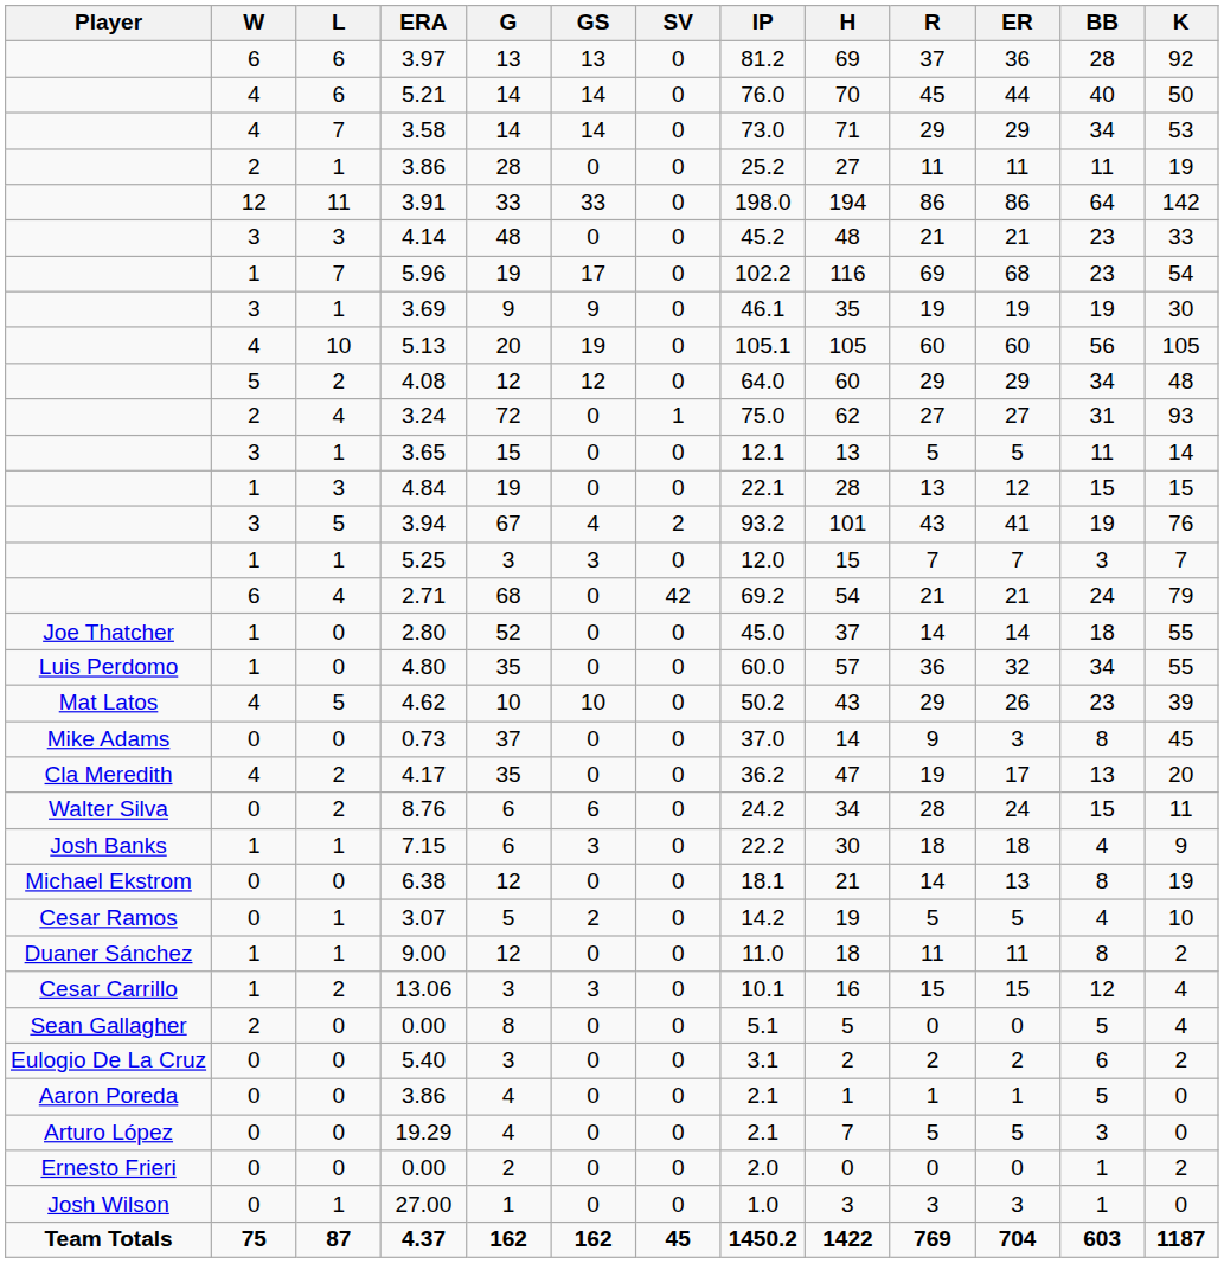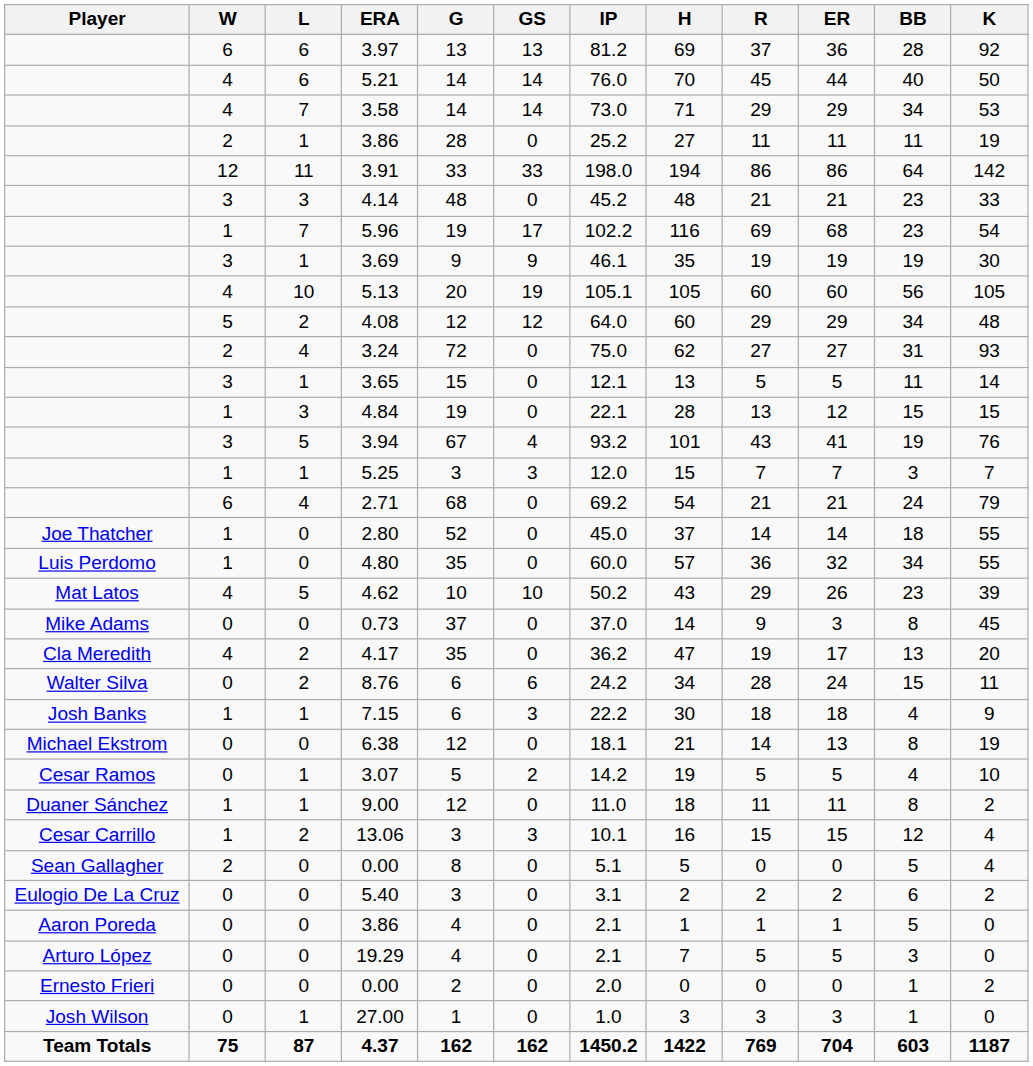 <table class="wikitable sortable">
 <tr>
 <th bgcolor="#DDDDFF" width="17%">Player</th>
 <th bgcolor="#DDDDFF" width="7%">W</th>
 <th bgcolor="#DDDDFF" width="7%">L</th>
 <th bgcolor="#DDDDFF" width="7%">ERA</th>
 <th bgcolor="#DDDDFF" width="7%">G</th>
 <th bgcolor="#DDDDFF" width="7%">GS</th>
-<th bgcolor="#DDDDFF" width="7%">SV</th>
 <th bgcolor="#DDDDFF" width="7%">IP</th>
 <th bgcolor="#DDDDFF" width="7%">H</th>
 <th bgcolor="#DDDDFF" width="7%">R</th>
 <th bgcolor="#DDDDFF" width="7%">ER</th>
 <th bgcolor="#DDDDFF" width="7%">BB</th>
 <th bgcolor="#DDDDFF" width="7%">K</th>
 </tr>
 <tr align="center">
 <td></td>
 <td>6</td>
 <td>6</td>
 <td>3.97</td>
 <td>13</td>
 <td>13</td>
-<td>0</td>
 <td>81.2</td>
 <td>69</td>
 <td>37</td>
 <td>36</td>
 <td>28</td>
 <td>92</td>
 </tr>
 <tr align="center">
 <td></td>
 <td>4</td>
 <td>6</td>
 <td>5.21</td>
 <td>14</td>
 <td>14</td>
-<td>0</td>
 <td>76.0</td>
 <td>70</td>
 <td>45</td>
 <td>44</td>
 <td>40</td>
 <td>50</td>
 </tr>
 <tr align="center">
 <td></td>
 <td>4</td>
 <td>7</td>
 <td>3.58</td>
 <td>14</td>
 <td>14</td>
-<td>0</td>
 <td>73.0</td>
 <td>71</td>
 <td>29</td>
 <td>29</td>
 <td>34</td>
 <td>53</td>
 </tr>
 <tr align="center">
 <td></td>
 <td>2</td>
 <td>1</td>
 <td>3.86</td>
 <td>28</td>
-<td>0</td>
 <td>0</td>
 <td>25.2</td>
 <td>27</td>
 <td>11</td>
 <td>11</td>
 <td>11</td>
 <td>19</td>
 </tr>
 <tr align="center">
 <td></td>
 <td>12</td>
 <td>11</td>
 <td>3.91</td>
 <td>33</td>
 <td>33</td>
-<td>0</td>
 <td>198.0</td>
 <td>194</td>
 <td>86</td>
 <td>86</td>
 <td>64</td>
 <td>142</td>
 </tr>
 <tr align="center">
 <td></td>
 <td>3</td>
 <td>3</td>
 <td>4.14</td>
 <td>48</td>
-<td>0</td>
 <td>0</td>
 <td>45.2</td>
 <td>48</td>
 <td>21</td>
 <td>21</td>
 <td>23</td>
 <td>33</td>
 </tr>
 <tr align="center">
 <td></td>
 <td>1</td>
 <td>7</td>
 <td>5.96</td>
 <td>19</td>
 <td>17</td>
-<td>0</td>
 <td>102.2</td>
 <td>116</td>
 <td>69</td>
 <td>68</td>
 <td>23</td>
 <td>54</td>
 </tr>
 <tr align="center">
 <td></td>
 <td>3</td>
 <td>1</td>
 <td>3.69</td>
 <td>9</td>
 <td>9</td>
-<td>0</td>
 <td>46.1</td>
 <td>35</td>
 <td>19</td>
 <td>19</td>
 <td>19</td>
 <td>30</td>
 </tr>
 <tr align="center">
 <td></td>
 <td>4</td>
 <td>10</td>
 <td>5.13</td>
 <td>20</td>
 <td>19</td>
-<td>0</td>
 <td>105.1</td>
 <td>105</td>
 <td>60</td>
 <td>60</td>
 <td>56</td>
 <td>105</td>
 </tr>
 <tr align="center">
 <td></td>
 <td>5</td>
 <td>2</td>
 <td>4.08</td>
 <td>12</td>
 <td>12</td>
-<td>0</td>
 <td>64.0</td>
 <td>60</td>
 <td>29</td>
 <td>29</td>
 <td>34</td>
 <td>48</td>
 </tr>
 <tr align="center">
 <td></td>
 <td>2</td>
 <td>4</td>
 <td>3.24</td>
 <td>72</td>
 <td>0</td>
-<td>1</td>
 <td>75.0</td>
 <td>62</td>
 <td>27</td>
 <td>27</td>
 <td>31</td>
 <td>93</td>
 </tr>
 <tr align="center">
 <td></td>
 <td>3</td>
 <td>1</td>
 <td>3.65</td>
 <td>15</td>
-<td>0</td>
 <td>0</td>
 <td>12.1</td>
 <td>13</td>
 <td>5</td>
 <td>5</td>
 <td>11</td>
 <td>14</td>
 </tr>
 <tr align="center">
 <td></td>
 <td>1</td>
 <td>3</td>
 <td>4.84</td>
 <td>19</td>
 <td>0</td>
-<td>0</td>
 <td>22.1</td>
 <td>28</td>
 <td>13</td>
 <td>12</td>
 <td>15</td>
 <td>15</td>
 </tr>
 <tr align="center">
 <td></td>
 <td>3</td>
 <td>5</td>
 <td>3.94</td>
 <td>67</td>
 <td>4</td>
-<td>2</td>
 <td>93.2</td>
 <td>101</td>
 <td>43</td>
 <td>41</td>
 <td>19</td>
 <td>76</td>
 </tr>
 <tr align="center">
 <td></td>
 <td>1</td>
 <td>1</td>
 <td>5.25</td>
 <td>3</td>
 <td>3</td>
-<td>0</td>
 <td>12.0</td>
 <td>15</td>
 <td>7</td>
 <td>7</td>
 <td>3</td>
 <td>7</td>
 </tr>
 <tr align="center">
 <td></td>
 <td>6</td>
 <td>4</td>
 <td>2.71</td>
 <td>68</td>
 <td>0</td>
-<td>42</td>
 <td>69.2</td>
 <td>54</td>
 <td>21</td>
 <td>21</td>
 <td>24</td>
 <td>79</td>
 </tr>
 <tr align=center>
 <td><a href='#'>Joe Thatcher</a></td>
 <td>1</td>
 <td>0</td>
 <td>2.80</td>
 <td>52</td>
-<td>0</td>
 <td>0</td>
 <td>45.0</td>
 <td>37</td>
 <td>14</td>
 <td>14</td>
 <td>18</td>
 <td>55</td>
 </tr>
 <tr align=center>
 <td><a href='#'>Luis Perdomo</a></td>
 <td>1</td>
 <td>0</td>
 <td>4.80</td>
 <td>35</td>
 <td>0</td>
-<td>0</td>
 <td>60.0</td>
 <td>57</td>
 <td>36</td>
 <td>32</td>
 <td>34</td>
 <td>55</td>
 </tr>
 <tr align=center>
 <td><a href='#'>Mat Latos</a></td>
 <td>4</td>
 <td>5</td>
 <td>4.62</td>
 <td>10</td>
 <td>10</td>
-<td>0</td>
 <td>50.2</td>
 <td>43</td>
 <td>29</td>
 <td>26</td>
 <td>23</td>
 <td>39</td>
 </tr>
 <tr align=center>
 <td><a href='#'>Mike Adams</a></td>
 <td>0</td>
 <td>0</td>
 <td>0.73</td>
 <td>37</td>
-<td>0</td>
 <td>0</td>
 <td>37.0</td>
 <td>14</td>
 <td>9</td>
 <td>3</td>
 <td>8</td>
 <td>45</td>
 </tr>
 <tr align=center>
 <td><a href='#'>Cla Meredith</a></td>
 <td>4</td>
 <td>2</td>
 <td>4.17</td>
 <td>35</td>
 <td>0</td>
-<td>0</td>
 <td>36.2</td>
 <td>47</td>
 <td>19</td>
 <td>17</td>
 <td>13</td>
 <td>20</td>
 </tr>
 <tr align=center>
 <td><a href='#'>Walter Silva</a></td>
 <td>0</td>
 <td>2</td>
 <td>8.76</td>
 <td>6</td>
 <td>6</td>
-<td>0</td>
 <td>24.2</td>
 <td>34</td>
 <td>28</td>
 <td>24</td>
 <td>15</td>
 <td>11</td>
 </tr>
 <tr align=center>
 <td><a href='#'>Josh Banks</a></td>
 <td>1</td>
 <td>1</td>
 <td>7.15</td>
 <td>6</td>
 <td>3</td>
-<td>0</td>
 <td>22.2</td>
 <td>30</td>
 <td>18</td>
 <td>18</td>
 <td>4</td>
 <td>9</td>
 </tr>
 <tr align=center>
 <td><a href='#'>Michael Ekstrom</a></td>
 <td>0</td>
 <td>0</td>
 <td>6.38</td>
 <td>12</td>
-<td>0</td>
 <td>0</td>
 <td>18.1</td>
 <td>21</td>
 <td>14</td>
 <td>13</td>
 <td>8</td>
 <td>19</td>
 </tr>
 <tr align=center>
 <td><a href='#'>Cesar Ramos</a></td>
 <td>0</td>
 <td>1</td>
 <td>3.07</td>
 <td>5</td>
 <td>2</td>
-<td>0</td>
 <td>14.2</td>
 <td>19</td>
 <td>5</td>
 <td>5</td>
 <td>4</td>
 <td>10</td>
 </tr>
 <tr align=center>
 <td><a href='#'>Duaner Sánchez</a></td>
 <td>1</td>
 <td>1</td>
 <td>9.00</td>
 <td>12</td>
-<td>0</td>
 <td>0</td>
 <td>11.0</td>
 <td>18</td>
 <td>11</td>
 <td>11</td>
 <td>8</td>
 <td>2</td>
 </tr>
 <tr align=center>
 <td><a href='#'>Cesar Carrillo</a></td>
 <td>1</td>
 <td>2</td>
 <td>13.06</td>
 <td>3</td>
 <td>3</td>
-<td>0</td>
 <td>10.1</td>
 <td>16</td>
 <td>15</td>
 <td>15</td>
 <td>12</td>
 <td>4</td>
 </tr>
 <tr align=center>
 <td><a href='#'>Sean Gallagher</a></td>
 <td>2</td>
 <td>0</td>
 <td>0.00</td>
 <td>8</td>
-<td>0</td>
 <td>0</td>
 <td>5.1</td>
 <td>5</td>
 <td>0</td>
 <td>0</td>
 <td>5</td>
 <td>4</td>
 </tr>
 <tr align=center>
 <td><a href='#'>Eulogio De La Cruz</a></td>
 <td>0</td>
 <td>0</td>
 <td>5.40</td>
 <td>3</td>
 <td>0</td>
-<td>0</td>
 <td>3.1</td>
 <td>2</td>
 <td>2</td>
 <td>2</td>
 <td>6</td>
 <td>2</td>
 </tr>
 <tr align=center>
 <td><a href='#'>Aaron Poreda</a></td>
 <td>0</td>
 <td>0</td>
 <td>3.86</td>
 <td>4</td>
-<td>0</td>
 <td>0</td>
 <td>2.1</td>
 <td>1</td>
 <td>1</td>
 <td>1</td>
 <td>5</td>
 <td>0</td>
 </tr>
 <tr align=center>
 <td><a href='#'>Arturo López</a></td>
 <td>0</td>
 <td>0</td>
 <td>19.29</td>
 <td>4</td>
 <td>0</td>
-<td>0</td>
 <td>2.1</td>
 <td>7</td>
 <td>5</td>
 <td>5</td>
 <td>3</td>
 <td>0</td>
 </tr>
 <tr align=center>
 <td><a href='#'>Ernesto Frieri</a></td>
 <td>0</td>
 <td>0</td>
 <td>0.00</td>
 <td>2</td>
-<td>0</td>
 <td>0</td>
 <td>2.0</td>
 <td>0</td>
 <td>0</td>
 <td>0</td>
 <td>1</td>
 <td>2</td>
 </tr>
 <tr align=center>
 <td><a href='#'>Josh Wilson</a></td>
 <td>0</td>
 <td>1</td>
 <td>27.00</td>
 <td>1</td>
 <td>0</td>
-<td>0</td>
 <td>1.0</td>
 <td>3</td>
 <td>3</td>
 <td>3</td>
 <td>1</td>
 <td>0</td>
 </tr>
 <tr align=center>
 <td><strong>Team Totals</strong></td>
 <td><strong>75</strong></td>
 <td><strong>87</strong></td>
 <td><strong>4.37</strong></td>
 <td><strong>162</strong></td>
 <td><strong>162</strong></td>
-<td><strong>45</strong></td>
 <td><strong>1450.2</strong></td>
 <td><strong>1422</strong></td>
 <td><strong>769</strong></td>
 <td><strong>704</strong></td>
 <td><strong>603</strong></td>
 <td><strong>1187</strong></td>
 </tr>
 </table>
